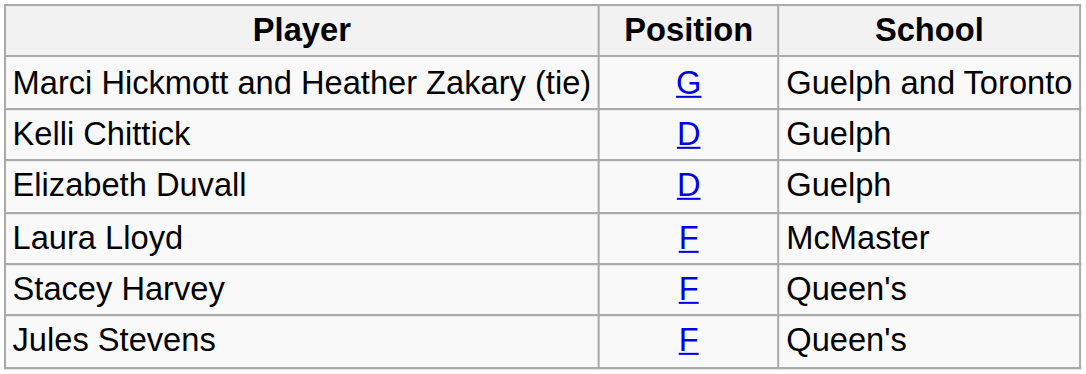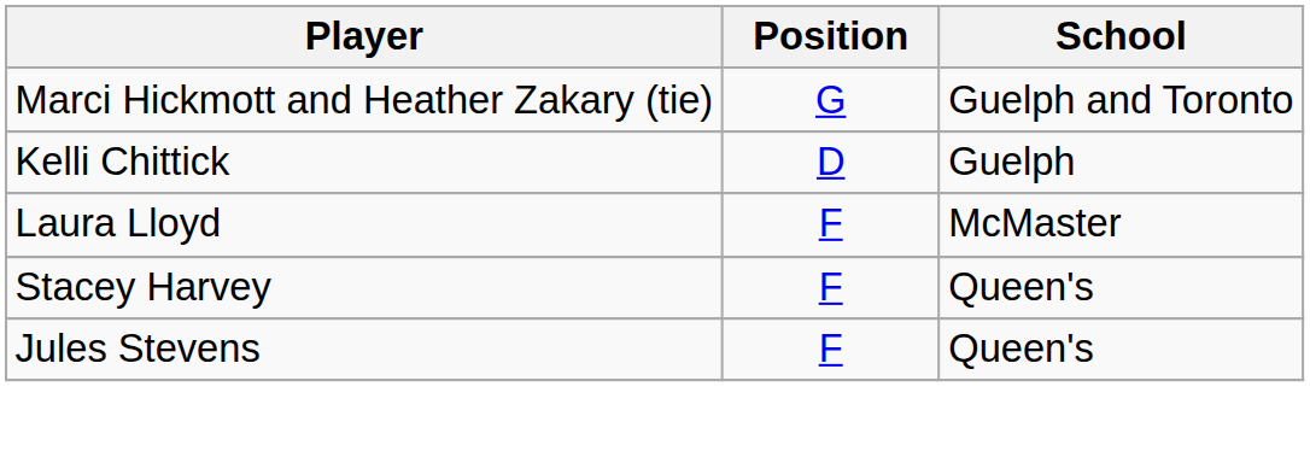 <table class="wikitable">
 <tr>
 <th>Player</th>
 <th>  Position  </th>
 <th>School</th>
 </tr>
 <tr>
 <td>Marci Hickmott and Heather Zakary (tie)</td>
 <td align=center><a href='#'>G</a></td>
 <td>Guelph and Toronto</td>
 </tr>
 <tr>
 </tr>
 <tr>
 <td>Kelli Chittick</td>
 <td align=center><a href='#'>D</a></td>
 <td>Guelph</td>
 </tr>
 <tr>
-</tr>
-<tr>
-<td>Elizabeth Duvall</td>
-<td align=center><a href='#'>D</a></td>
-<td>Guelph</td>
 </tr>
 <tr>
 </tr>
 <tr>
 <td>Laura Lloyd</td>
 <td align=center><a href='#'>F</a></td>
 <td>McMaster</td>
 </tr>
 <tr>
 </tr>
 <tr>
 <td>Stacey Harvey</td>
 <td align=center><a href='#'>F</a></td>
 <td>Queen's</td>
 </tr>
 <tr>
 </tr>
 <tr>
 <td>Jules Stevens</td>
 <td align=center><a href='#'>F</a></td>
 <td>Queen's</td>
 </tr>
 <tr>
 </tr>
 </table>
